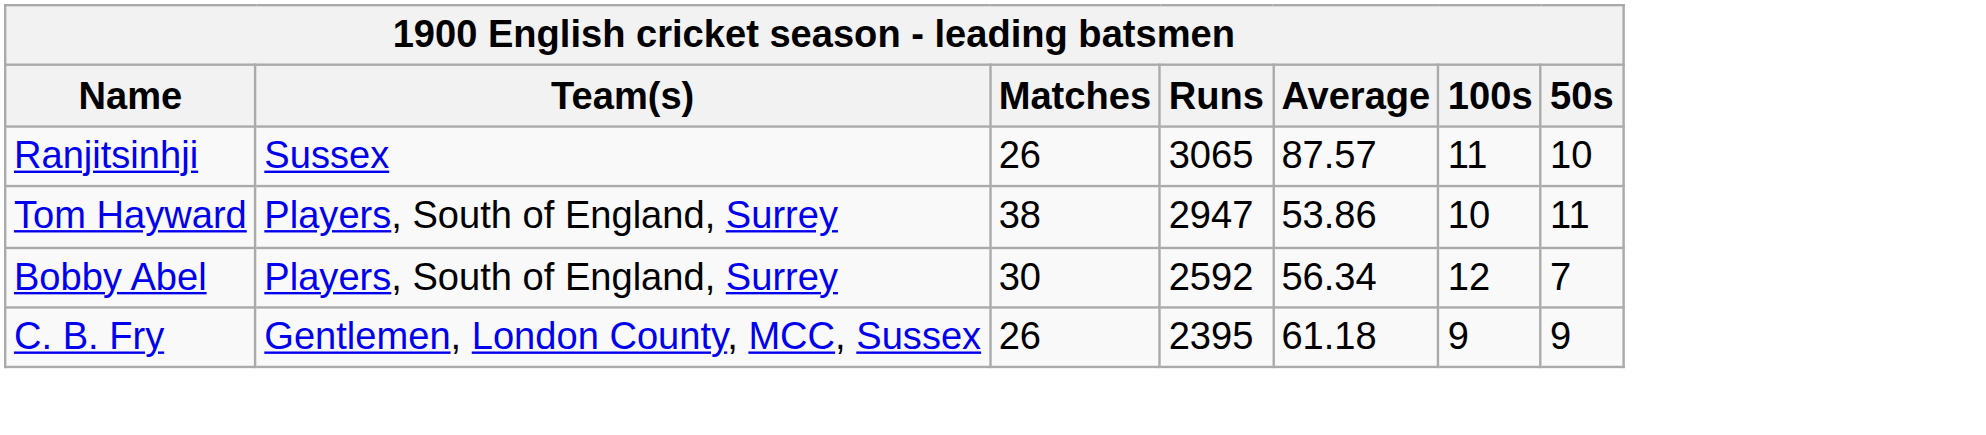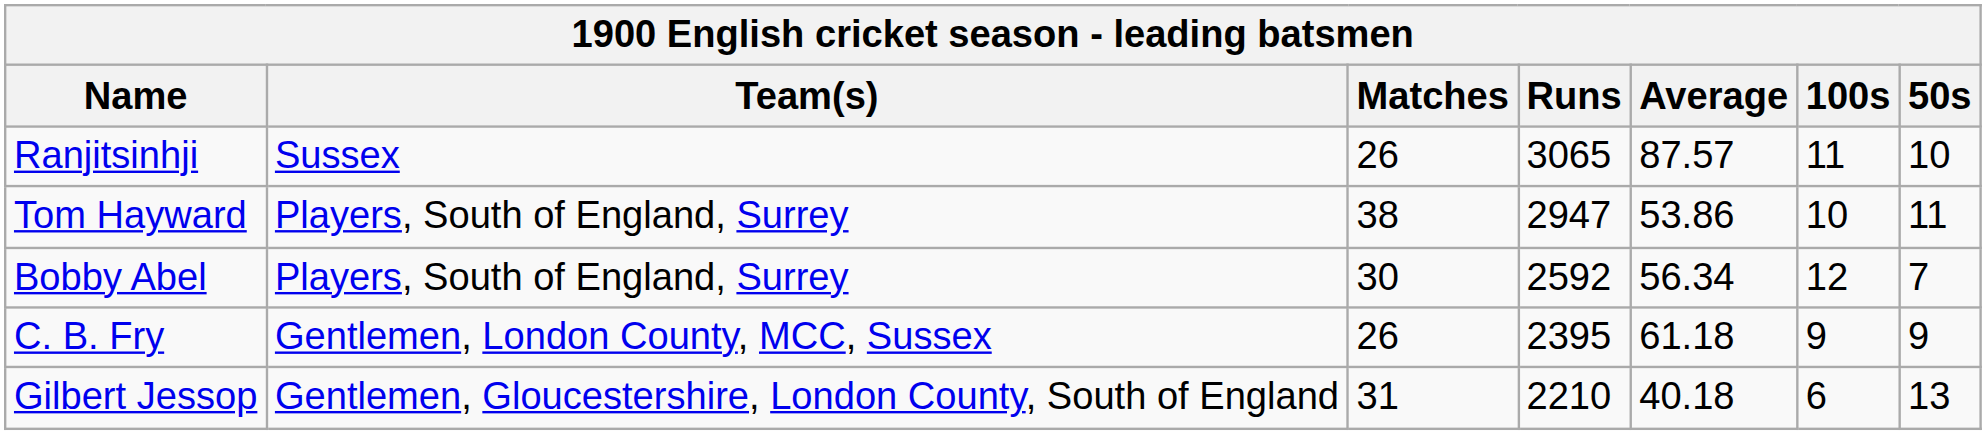 <table class="wikitable">
 <tr>
 <th bgcolor="#efefef" colspan="7">1900 English cricket season - leading batsmen</th>
 </tr>
 <tr bgcolor="#efefef">
 <th>Name</th>
 <th>Team(s)</th>
 <th>Matches</th>
 <th>Runs</th>
 <th>Average</th>
 <th>100s</th>
 <th>50s</th>
 </tr>
 <tr>
 <td><a href='#'>Ranjitsinhji</a></td>
 <td><a href='#'>Sussex</a></td>
 <td>26</td>
 <td>3065</td>
 <td>87.57</td>
 <td>11</td>
 <td>10</td>
 </tr>
 <tr>
 <td><a href='#'>Tom Hayward</a></td>
 <td><a href='#'>Players</a>, South of England, <a href='#'>Surrey</a></td>
 <td>38</td>
 <td>2947</td>
 <td>53.86</td>
 <td>10</td>
 <td>11</td>
 </tr>
 <tr>
 <td><a href='#'>Bobby Abel</a></td>
 <td><a href='#'>Players</a>, South of England, <a href='#'>Surrey</a></td>
 <td>30</td>
 <td>2592</td>
 <td>56.34</td>
 <td>12</td>
 <td>7</td>
 </tr>
 <tr>
 <td><a href='#'>C. B. Fry</a></td>
 <td><a href='#'>Gentlemen</a>, <a href='#'>London County</a>, <a href='#'>MCC</a>, <a href='#'>Sussex</a></td>
 <td>26</td>
 <td>2395</td>
 <td>61.18</td>
 <td>9</td>
 <td>9</td>
 </tr>
+<tr>
+<td><a href='#'>Gilbert Jessop</a></td>
+<td><a href='#'>Gentlemen</a>, <a href='#'>Gloucestershire</a>, <a href='#'>London County</a>, South of England</td>
+<td>31</td>
+<td>2210</td>
+<td>40.18</td>
+<td>6</td>
+<td>13</td>
+</tr>
 </table>
